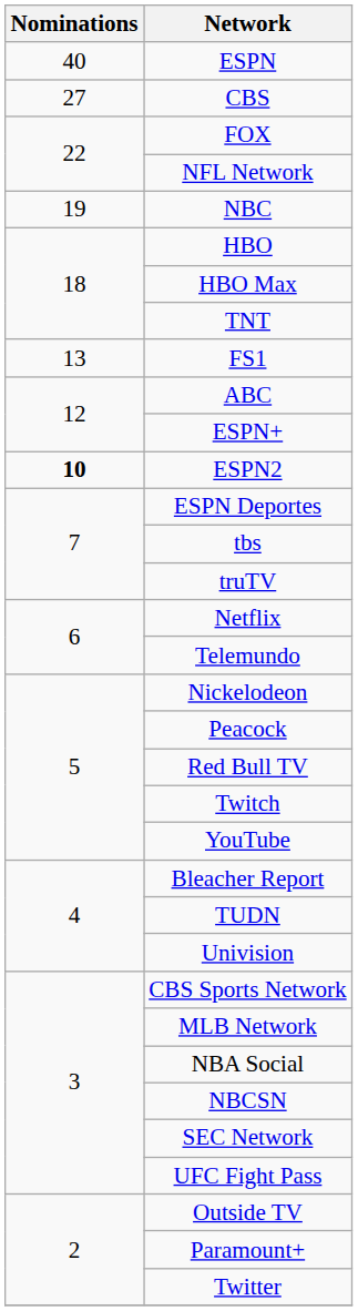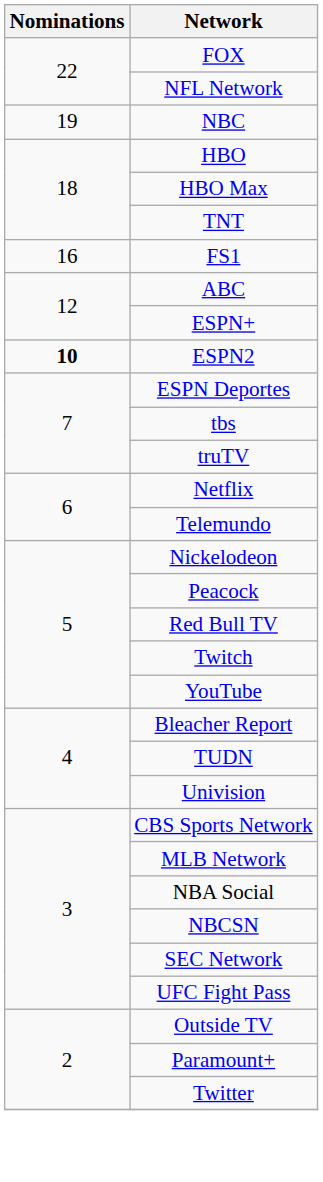 <table class="wikitable floatright" style="text-align: center;">
 <tr>
 <th scope="col" style="width:55px;">Nominations</th>
 <th scope="col" style="text-align:center;">Network</th>
-</tr>
-<tr>
-<td scope=row style="text-align:center">40</td>
-<td><a href='#'>ESPN</a></td>
-</tr>
-<tr>
-<td scope=row style="text-align:center">27</td>
-<td><a href='#'>CBS</a></td>
 </tr>
 <tr>
 <td rowspan="2" scope=row style="text-align:center">22</td>
 <td><a href='#'>FOX</a></td>
 </tr>
 <tr>
 <td><a href='#'>NFL Network</a></td>
 </tr>
 <tr>
 <td scope=row style="text-align:center">19</td>
 <td><a href='#'>NBC</a></td>
 </tr>
 <tr>
 <td rowspan="3" scope=row style="text-align:center">18</td>
 <td><a href='#'>HBO</a></td>
 </tr>
 <tr>
 <td><a href='#'>HBO Max</a></td>
 </tr>
 <tr>
 <td><a href='#'>TNT</a></td>
 </tr>
 <tr>
-<td scope=row style="text-align:center">13</td>
+<td scope=row style="text-align:center">16</td>
 <td><a href='#'>FS1</a></td>
 </tr>
 <tr>
 <td rowspan="2" scope=row style="text-align:center">12</td>
 <td><a href='#'>ABC</a></td>
 </tr>
 <tr>
 <td><a href='#'>ESPN+</a></td>
 </tr>
 <tr>
 <td scope=row style="text-align:center"><strong>10</strong></td>
 <td><a href='#'>ESPN2</a></td>
 </tr>
 <tr>
 <td rowspan="3" scope=row style="text-align:center">7</td>
 <td><a href='#'>ESPN Deportes</a></td>
 </tr>
 <tr>
 <td><a href='#'>tbs</a></td>
 </tr>
 <tr>
 <td><a href='#'>truTV</a></td>
 </tr>
 <tr>
 <td rowspan="2" scope=row style="text-align:center">6</td>
 <td><a href='#'>Netflix</a></td>
 </tr>
 <tr>
 <td><a href='#'>Telemundo</a></td>
 </tr>
 <tr>
 <td rowspan="5" scope=row style="text-align:center">5</td>
 <td><a href='#'>Nickelodeon</a></td>
 </tr>
 <tr>
 <td><a href='#'>Peacock</a></td>
 </tr>
 <tr>
 <td><a href='#'>Red Bull TV</a></td>
 </tr>
 <tr>
 <td><a href='#'>Twitch</a></td>
 </tr>
 <tr>
 <td><a href='#'>YouTube</a></td>
 </tr>
 <tr>
 <td rowspan="3" scope=row style="text-align:center">4</td>
 <td><a href='#'>Bleacher Report</a></td>
 </tr>
 <tr>
 <td><a href='#'>TUDN</a></td>
 </tr>
 <tr>
 <td><a href='#'>Univision</a></td>
 </tr>
 <tr>
 <td rowspan="6" scope=row style="text-align:center">3</td>
 <td><a href='#'>CBS Sports Network</a></td>
 </tr>
 <tr>
 <td><a href='#'>MLB Network</a></td>
 </tr>
 <tr>
 <td>NBA Social</td>
 </tr>
 <tr>
 <td><a href='#'>NBCSN</a></td>
 </tr>
 <tr>
 <td><a href='#'>SEC Network</a></td>
 </tr>
 <tr>
 <td><a href='#'>UFC Fight Pass</a></td>
 </tr>
 <tr>
 <td rowspan="3" scope=row style="text-align:center">2</td>
 <td><a href='#'>Outside TV</a></td>
 </tr>
 <tr>
 <td><a href='#'>Paramount+</a></td>
 </tr>
 <tr>
 <td><a href='#'>Twitter</a></td>
 </tr>
 <tr>
 </tr>
 </table>
